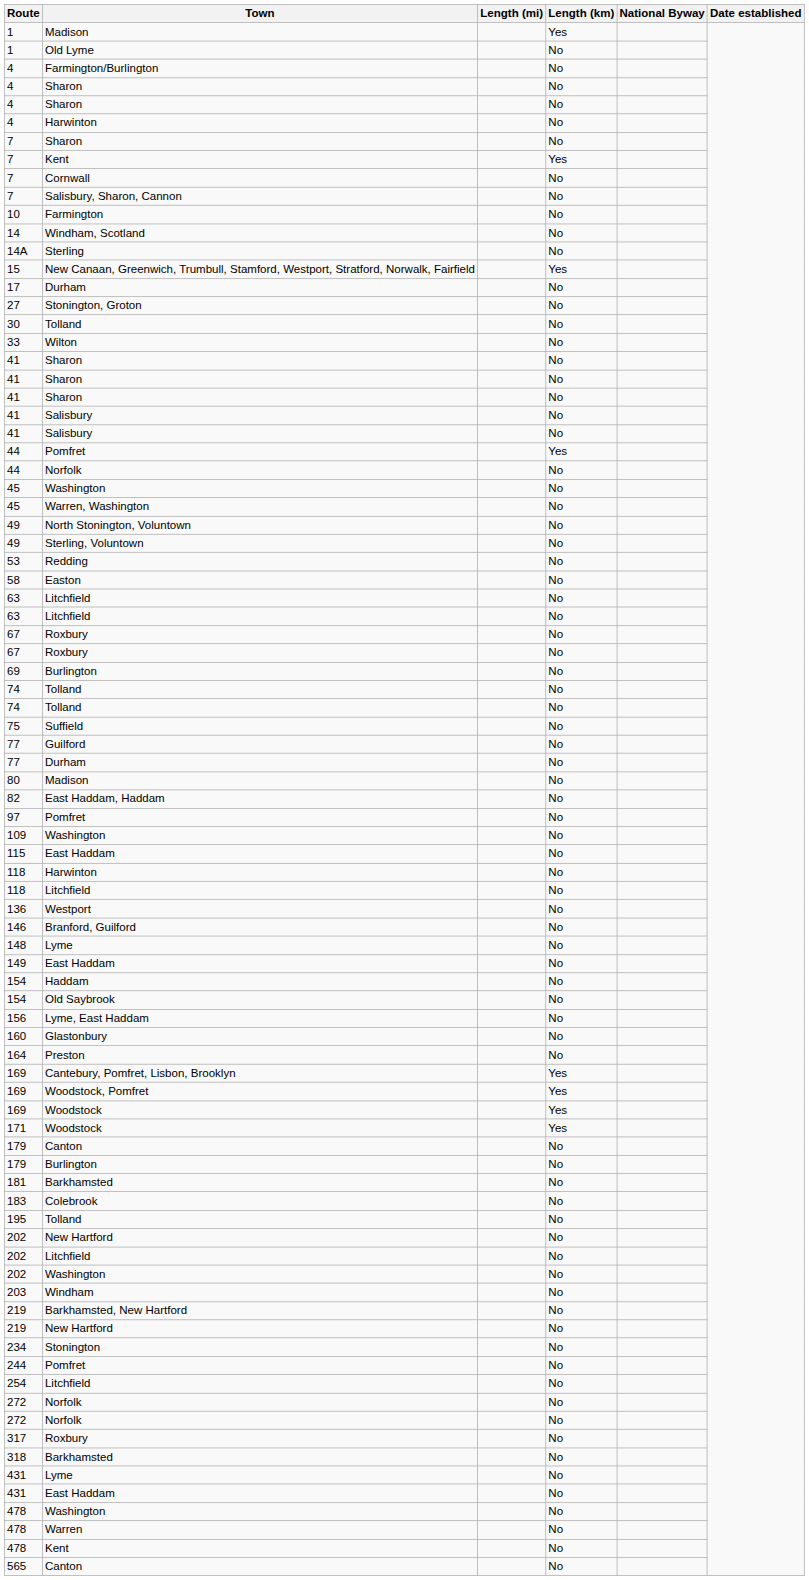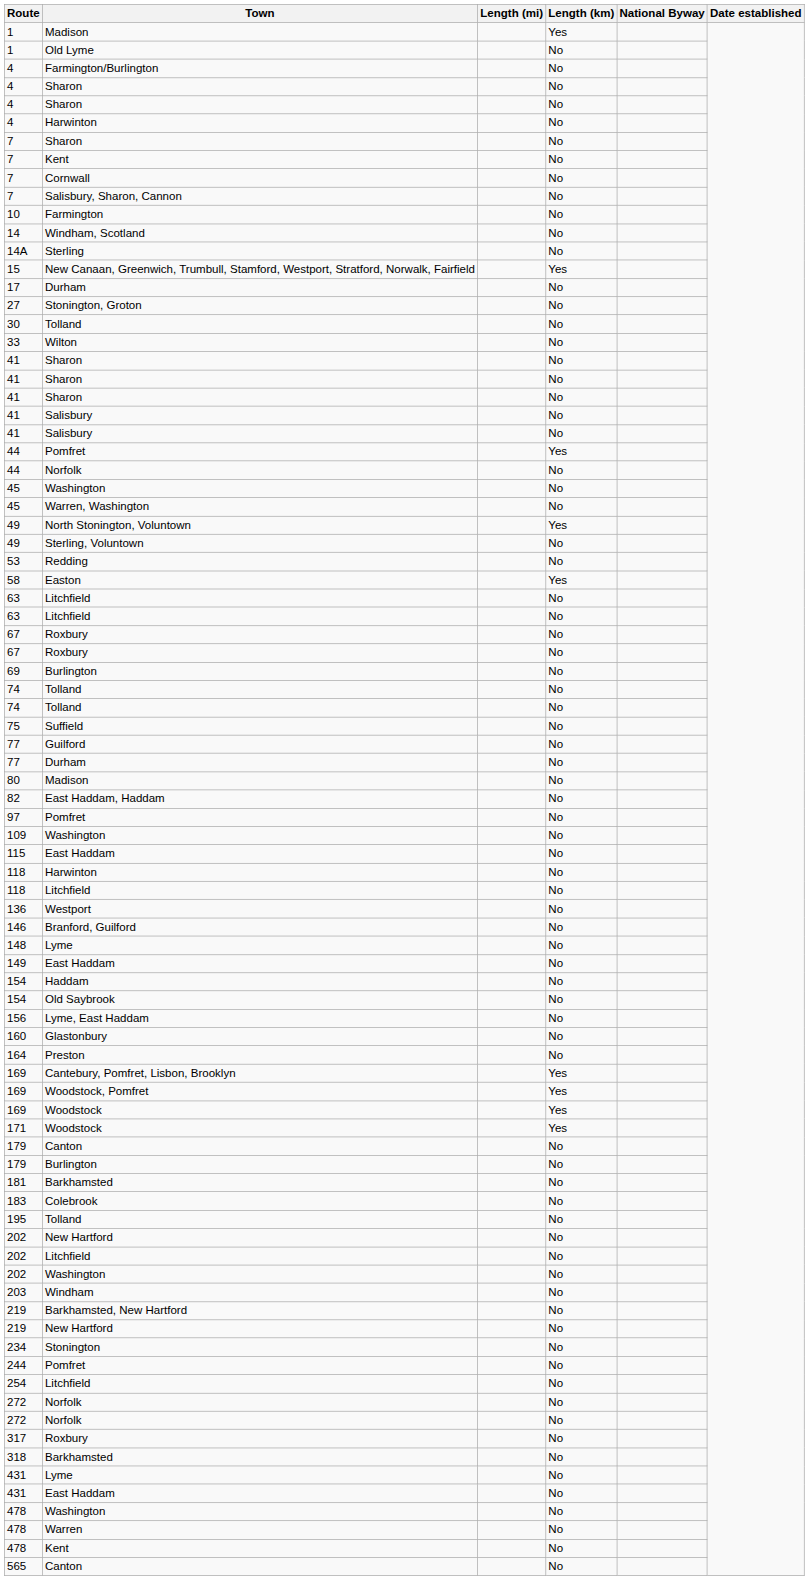 <table class="wikitable sortable">
 <tr>
 <th scope="col">Route</th>
 <th scope="col">Town</th>
 <th scope="col">Length (mi)</th>
 <th scope="col">Length (km)</th>
 <th scope="col">National Byway</th>
 <th scope="col">Date established</th>
 </tr>
 <tr>
 <td>1</td>
 <td>Madison</td>
 <td></td>
 <td>Yes</td>
 <td></td>
 </tr>
 <tr>
 <td>1</td>
 <td>Old Lyme</td>
 <td></td>
 <td>No</td>
 <td></td>
 </tr>
 <tr>
 <td>4</td>
 <td>Farmington/Burlington</td>
 <td></td>
 <td>No</td>
 <td></td>
 </tr>
 <tr>
 <td>4</td>
 <td>Sharon</td>
 <td></td>
 <td>No</td>
 <td></td>
 </tr>
 <tr>
 <td>4</td>
 <td>Sharon</td>
 <td></td>
 <td>No</td>
 <td></td>
 </tr>
 <tr>
 <td>4</td>
 <td>Harwinton</td>
 <td></td>
 <td>No</td>
 <td></td>
 </tr>
 <tr>
 <td>7</td>
 <td>Sharon</td>
 <td></td>
 <td>No</td>
 <td></td>
 </tr>
 <tr>
 <td>7</td>
 <td>Kent</td>
 <td></td>
-<td>Yes</td>
+<td>No</td>
 <td></td>
 </tr>
 <tr>
 <td>7</td>
 <td>Cornwall</td>
 <td></td>
 <td>No</td>
 <td></td>
 </tr>
 <tr>
 <td>7</td>
 <td>Salisbury, Sharon, Cannon</td>
 <td></td>
 <td>No</td>
 <td></td>
 </tr>
 <tr>
 <td>10</td>
 <td>Farmington</td>
 <td></td>
 <td>No</td>
 <td></td>
 </tr>
 <tr>
 <td>14</td>
 <td>Windham, Scotland</td>
 <td></td>
 <td>No</td>
 <td></td>
 </tr>
 <tr>
 <td>14A</td>
 <td>Sterling</td>
 <td></td>
 <td>No</td>
 <td></td>
 </tr>
 <tr>
 <td>15</td>
 <td>New Canaan, Greenwich, Trumbull, Stamford, Westport, Stratford, Norwalk, Fairfield</td>
 <td></td>
 <td>Yes</td>
 <td></td>
 </tr>
 <tr>
 <td>17</td>
 <td>Durham</td>
 <td></td>
 <td>No</td>
 <td></td>
 </tr>
 <tr>
 <td>27</td>
 <td>Stonington, Groton</td>
 <td></td>
 <td>No</td>
 <td></td>
 </tr>
 <tr>
 <td>30</td>
 <td>Tolland</td>
 <td></td>
 <td>No</td>
 <td></td>
 </tr>
 <tr>
 <td>33</td>
 <td>Wilton</td>
 <td></td>
 <td>No</td>
 <td></td>
 </tr>
 <tr>
 <td>41</td>
 <td>Sharon</td>
 <td></td>
 <td>No</td>
 <td></td>
 </tr>
 <tr>
 <td>41</td>
 <td>Sharon</td>
 <td></td>
 <td>No</td>
 <td></td>
 </tr>
 <tr>
 <td>41</td>
 <td>Sharon</td>
 <td></td>
 <td>No</td>
 <td></td>
 </tr>
 <tr>
 <td>41</td>
 <td>Salisbury</td>
 <td></td>
 <td>No</td>
 <td></td>
 </tr>
 <tr>
 <td>41</td>
 <td>Salisbury</td>
 <td></td>
 <td>No</td>
 <td></td>
 </tr>
 <tr>
 <td>44</td>
 <td>Pomfret</td>
 <td></td>
 <td>Yes</td>
 <td></td>
 </tr>
 <tr>
 <td>44</td>
 <td>Norfolk</td>
 <td></td>
 <td>No</td>
 <td></td>
 </tr>
 <tr>
 <td>45</td>
 <td>Washington</td>
 <td></td>
 <td>No</td>
 <td></td>
 </tr>
 <tr>
 <td>45</td>
 <td>Warren, Washington</td>
 <td></td>
 <td>No</td>
 <td></td>
 </tr>
 <tr>
 <td>49</td>
 <td>North Stonington, Voluntown</td>
 <td></td>
-<td>No</td>
+<td>Yes</td>
 <td></td>
 </tr>
 <tr>
 <td>49</td>
 <td>Sterling, Voluntown</td>
 <td></td>
 <td>No</td>
 <td></td>
 </tr>
 <tr>
 <td>53</td>
 <td>Redding</td>
 <td></td>
 <td>No</td>
 <td></td>
 </tr>
 <tr>
 <td>58</td>
 <td>Easton</td>
 <td></td>
-<td>No</td>
+<td>Yes</td>
 <td></td>
 </tr>
 <tr>
 <td>63</td>
 <td>Litchfield</td>
 <td></td>
 <td>No</td>
 <td></td>
 </tr>
 <tr>
 <td>63</td>
 <td>Litchfield</td>
 <td></td>
 <td>No</td>
 <td></td>
 </tr>
 <tr>
 <td>67</td>
 <td>Roxbury</td>
 <td></td>
 <td>No</td>
 <td></td>
 </tr>
 <tr>
 <td>67</td>
 <td>Roxbury</td>
 <td></td>
 <td>No</td>
 <td></td>
 </tr>
 <tr>
 <td>69</td>
 <td>Burlington</td>
 <td></td>
 <td>No</td>
 <td></td>
 </tr>
 <tr>
 <td>74</td>
 <td>Tolland</td>
 <td></td>
 <td>No</td>
 <td></td>
 </tr>
 <tr>
 <td>74</td>
 <td>Tolland</td>
 <td></td>
 <td>No</td>
 <td></td>
 </tr>
 <tr>
 <td>75</td>
 <td>Suffield</td>
 <td></td>
 <td>No</td>
 <td></td>
 </tr>
 <tr>
 <td>77</td>
 <td>Guilford</td>
 <td></td>
 <td>No</td>
 <td></td>
 </tr>
 <tr>
 <td>77</td>
 <td>Durham</td>
 <td></td>
 <td>No</td>
 <td></td>
 </tr>
 <tr>
 <td>80</td>
 <td>Madison</td>
 <td></td>
 <td>No</td>
 <td></td>
 </tr>
 <tr>
 <td>82</td>
 <td>East Haddam, Haddam</td>
 <td></td>
 <td>No</td>
 <td></td>
 </tr>
 <tr>
 <td>97</td>
 <td>Pomfret</td>
 <td></td>
 <td>No</td>
 <td></td>
 </tr>
 <tr>
 <td>109</td>
 <td>Washington</td>
 <td></td>
 <td>No</td>
 <td></td>
 </tr>
 <tr>
 <td>115</td>
 <td>East Haddam</td>
 <td></td>
 <td>No</td>
 <td></td>
 </tr>
 <tr>
 <td>118</td>
 <td>Harwinton</td>
 <td></td>
 <td>No</td>
 <td></td>
 </tr>
 <tr>
 <td>118</td>
 <td>Litchfield</td>
 <td></td>
 <td>No</td>
 <td></td>
 </tr>
 <tr>
 <td>136</td>
 <td>Westport</td>
 <td></td>
 <td>No</td>
 <td></td>
 </tr>
 <tr>
 <td>146</td>
 <td>Branford, Guilford</td>
 <td></td>
 <td>No</td>
 <td></td>
 </tr>
 <tr>
 <td>148</td>
 <td>Lyme</td>
 <td></td>
 <td>No</td>
 <td></td>
 </tr>
 <tr>
 <td>149</td>
 <td>East Haddam</td>
 <td></td>
 <td>No</td>
 <td></td>
 </tr>
 <tr>
 <td>154</td>
 <td>Haddam</td>
 <td></td>
 <td>No</td>
 <td></td>
 </tr>
 <tr>
 <td>154</td>
 <td>Old Saybrook</td>
 <td></td>
 <td>No</td>
 <td></td>
 </tr>
 <tr>
 <td>156</td>
 <td>Lyme, East Haddam</td>
 <td></td>
 <td>No</td>
 <td></td>
 </tr>
 <tr>
 <td>160</td>
 <td>Glastonbury</td>
 <td></td>
 <td>No</td>
 <td></td>
 </tr>
 <tr>
 <td>164</td>
 <td>Preston</td>
 <td></td>
 <td>No</td>
 <td></td>
 </tr>
 <tr>
 <td>169</td>
 <td>Cantebury, Pomfret, Lisbon, Brooklyn</td>
 <td></td>
 <td>Yes</td>
 <td></td>
 </tr>
 <tr>
 <td>169</td>
 <td>Woodstock, Pomfret</td>
 <td></td>
 <td>Yes</td>
 <td></td>
 </tr>
 <tr>
 <td>169</td>
 <td>Woodstock</td>
 <td></td>
 <td>Yes</td>
 <td></td>
 </tr>
 <tr>
 <td>171</td>
 <td>Woodstock</td>
 <td></td>
 <td>Yes</td>
 <td></td>
 </tr>
 <tr>
 <td>179</td>
 <td>Canton</td>
 <td></td>
 <td>No</td>
 <td></td>
 </tr>
 <tr>
 <td>179</td>
 <td>Burlington</td>
 <td></td>
 <td>No</td>
 <td></td>
 </tr>
 <tr>
 <td>181</td>
 <td>Barkhamsted</td>
 <td></td>
 <td>No</td>
 <td></td>
 </tr>
 <tr>
 <td>183</td>
 <td>Colebrook</td>
 <td></td>
 <td>No</td>
 <td></td>
 </tr>
 <tr>
 <td>195</td>
 <td>Tolland</td>
 <td></td>
 <td>No</td>
 <td></td>
 </tr>
 <tr>
 <td>202</td>
 <td>New Hartford</td>
 <td></td>
 <td>No</td>
 <td></td>
 </tr>
 <tr>
 <td>202</td>
 <td>Litchfield</td>
 <td></td>
 <td>No</td>
 <td></td>
 </tr>
 <tr>
 <td>202</td>
 <td>Washington</td>
 <td></td>
 <td>No</td>
 <td></td>
 </tr>
 <tr>
 <td>203</td>
 <td>Windham</td>
 <td></td>
 <td>No</td>
 <td></td>
 </tr>
 <tr>
 <td>219</td>
 <td>Barkhamsted, New Hartford</td>
 <td></td>
 <td>No</td>
 <td></td>
 </tr>
 <tr>
 <td>219</td>
 <td>New Hartford</td>
 <td></td>
 <td>No</td>
 <td></td>
 </tr>
 <tr>
 <td>234</td>
 <td>Stonington</td>
 <td></td>
 <td>No</td>
 <td></td>
 </tr>
 <tr>
 <td>244</td>
 <td>Pomfret</td>
 <td></td>
 <td>No</td>
 <td></td>
 </tr>
 <tr>
 <td>254</td>
 <td>Litchfield</td>
 <td></td>
 <td>No</td>
 <td></td>
 </tr>
 <tr>
 <td>272</td>
 <td>Norfolk</td>
 <td></td>
 <td>No</td>
 <td></td>
 </tr>
 <tr>
 <td>272</td>
 <td>Norfolk</td>
 <td></td>
 <td>No</td>
 <td></td>
 </tr>
 <tr>
 <td>317</td>
 <td>Roxbury</td>
 <td></td>
 <td>No</td>
 <td></td>
 </tr>
 <tr>
 <td>318</td>
 <td>Barkhamsted</td>
 <td></td>
 <td>No</td>
 <td></td>
 </tr>
 <tr>
 <td>431</td>
 <td>Lyme</td>
 <td></td>
 <td>No</td>
 <td></td>
 </tr>
 <tr>
 <td>431</td>
 <td>East Haddam</td>
 <td></td>
 <td>No</td>
 <td></td>
 </tr>
 <tr>
 <td>478</td>
 <td>Washington</td>
 <td></td>
 <td>No</td>
 <td></td>
 </tr>
 <tr>
 <td>478</td>
 <td>Warren</td>
 <td></td>
 <td>No</td>
 <td></td>
 </tr>
 <tr>
 <td>478</td>
 <td>Kent</td>
 <td></td>
 <td>No</td>
 <td></td>
 </tr>
 <tr>
 <td>565</td>
 <td>Canton</td>
 <td></td>
 <td>No</td>
 <td></td>
 </tr>
 </table>
